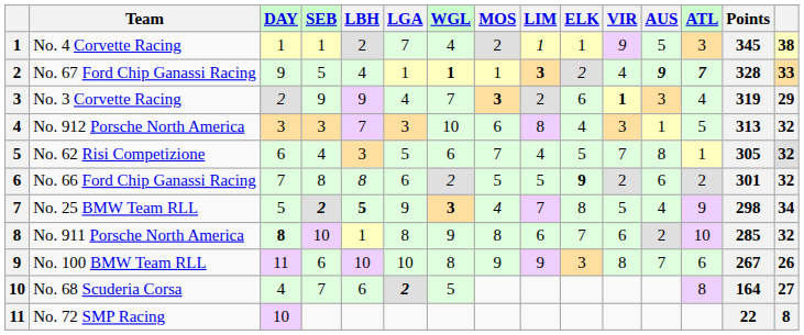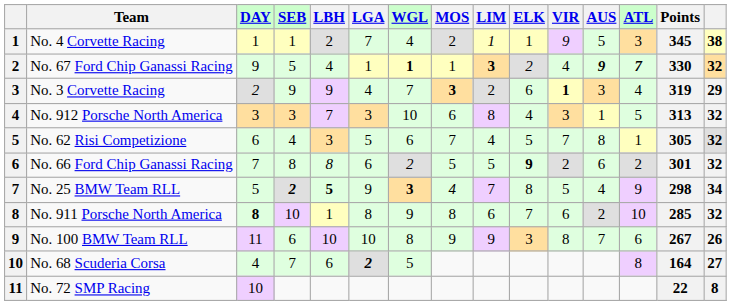 <table class="wikitable" style="font-size:85%; text-align:center">
 <tr style="background:#f9f9f9; vertical-align:top;">
 <th valign=middle></th>
 <th valign=middle>Team</th>
 <td style="background:#ccffcc;"><strong><a href='#'>DAY</a></strong></td>
 <td style="background:#ccffcc;"><strong><a href='#'>SEB</a></strong></td>
 <th><a href='#'>LBH</a></th>
 <th><a href='#'>LGA</a></th>
 <td style="background:#ccffcc;"><strong><a href='#'>WGL</a></strong></td>
 <th><a href='#'>MOS</a></th>
 <th><a href='#'>LIM</a></th>
 <th><a href='#'>ELK</a></th>
 <th><a href='#'>VIR</a></th>
 <th><a href='#'>AUS</a></th>
 <td style="background:#ccffcc;"><strong><a href='#'>ATL</a></strong></td>
 <th valign=middle>Points</th>
 <th valign=middle></th>
 </tr>
 <tr>
 <th>1</th>
 <td align=left>No. 4 <a href='#'>Corvette Racing</a></td>
 <td style="background:#ffffbf;">1</td>
 <td style="background:#ffffbf;">1</td>
 <td style="background:#dfdfdf;">2</td>
 <td style="background:#dfffdf;">7</td>
 <td style="background:#dfffdf;">4</td>
 <td style="background:#dfdfdf;">2</td>
 <td style="background:#ffffbf;"><em>1</em></td>
 <td style="background:#ffffbf;">1</td>
 <td style="background:#efcfff;"><em>9</em></td>
 <td style="background:#dfffdf;">5</td>
 <td style="background:#ffdf9f;">3</td>
 <th>345</th>
 <td style="background:#ffffbf;"><strong>38</strong></td>
 </tr>
 <tr>
 <th>2</th>
 <td align=left>No. 67 <a href='#'>Ford Chip Ganassi Racing</a></td>
 <td style="background:#dfffdf;">9</td>
 <td style="background:#dfffdf;">5</td>
 <td style="background:#dfffdf;">4</td>
 <td style="background:#ffffbf;">1</td>
 <td style="background:#ffffbf;"><strong>1</strong></td>
 <td style="background:#ffffbf;">1</td>
 <td style="background:#ffdf9f;"><strong>3</strong></td>
 <td style="background:#dfdfdf;"><em>2</em></td>
 <td style="background:#dfffdf;">4</td>
 <td style="background:#dfffdf;"><strong><em>9</em></strong></td>
 <td style="background:#dfffdf;"><strong><em>7</em></strong></td>
-<th>328</th>
-<td style="background:#ffdf9f;"><strong>33</strong></td>
+<th>330</th>
+<td style="background:#ffdf9f;"><strong>32</strong></td>
 </tr>
 <tr>
 <th>3</th>
 <td align=left>No. 3 <a href='#'>Corvette Racing</a></td>
 <td style="background:#dfdfdf;"><em>2</em></td>
 <td style="background:#dfffdf;">9</td>
 <td style="background:#efcfff;">9</td>
 <td style="background:#dfffdf;">4</td>
 <td style="background:#dfffdf;">7</td>
 <td style="background:#ffdf9f;"><strong>3</strong></td>
 <td style="background:#dfdfdf;">2</td>
 <td style="background:#dfffdf;">6</td>
 <td style="background:#ffffbf;"><strong>1</strong></td>
 <td style="background:#ffdf9f;">3</td>
 <td style="background:#dfffdf;">4</td>
 <th>319</th>
 <th>29</th>
 </tr>
 <tr>
 <th>4</th>
 <td align=left>No. 912 <a href='#'>Porsche North America</a></td>
 <td style="background:#ffdf9f;">3</td>
 <td style="background:#ffdf9f;">3</td>
 <td style="background:#efcfff;">7</td>
 <td style="background:#ffdf9f;">3</td>
 <td style="background:#dfffdf;">10</td>
 <td style="background:#dfffdf;">6</td>
 <td style="background:#efcfff;">8</td>
 <td style="background:#dfffdf;">4</td>
 <td style="background:#ffdf9f;">3</td>
 <td style="background:#ffffbf;">1</td>
 <td style="background:#dfffdf;">5</td>
 <th>313</th>
 <th>32</th>
 </tr>
 <tr>
 <th>5</th>
 <td align=left>No. 62 <a href='#'>Risi Competizione</a></td>
 <td style="background:#dfffdf;">6</td>
 <td style="background:#dfffdf;">4</td>
 <td style="background:#ffdf9f;">3</td>
 <td style="background:#dfffdf;">5</td>
 <td style="background:#dfffdf;">6</td>
 <td style="background:#dfffdf;">7</td>
 <td style="background:#dfffdf;">4</td>
 <td style="background:#dfffdf;">5</td>
 <td style="background:#dfffdf;">7</td>
 <td style="background:#dfffdf;">8</td>
 <td style="background:#ffffbf;">1</td>
 <th>305</th>
 <td style="background:#dfdfdf;"><strong>32</strong></td>
 </tr>
 <tr>
 <th>6</th>
 <td align=left>No. 66 <a href='#'>Ford Chip Ganassi Racing</a></td>
 <td style="background:#dfffdf;">7</td>
 <td style="background:#dfffdf;">8</td>
 <td style="background:#dfffdf;"><em>8</em></td>
 <td style="background:#dfffdf;">6</td>
 <td style="background:#dfdfdf;"><em>2</em></td>
 <td style="background:#dfffdf;">5</td>
 <td style="background:#dfffdf;">5</td>
 <td style="background:#dfffdf;"><strong>9</strong></td>
 <td style="background:#dfdfdf;">2</td>
 <td style="background:#dfffdf;">6</td>
 <td style="background:#dfdfdf;">2</td>
 <th>301</th>
 <th>32</th>
 </tr>
 <tr>
 <th>7</th>
 <td align=left>No. 25 <a href='#'>BMW Team RLL</a></td>
 <td style="background:#dfffdf;">5</td>
 <td style="background:#dfdfdf;"><strong><em>2</em></strong></td>
 <td style="background:#dfffdf;"><strong>5</strong></td>
 <td style="background:#dfffdf;">9</td>
 <td style="background:#ffdf9f;"><strong>3</strong></td>
 <td style="background:#dfffdf;"><em>4</em></td>
 <td style="background:#efcfff;">7</td>
 <td style="background:#dfffdf;">8</td>
 <td style="background:#dfffdf;">5</td>
 <td style="background:#dfffdf;">4</td>
 <td style="background:#efcfff;">9</td>
 <th>298</th>
 <th>34</th>
 </tr>
 <tr>
 <th>8</th>
 <td align=left>No. 911 <a href='#'>Porsche North America</a></td>
 <td style="background:#dfffdf;"><strong>8</strong></td>
 <td style="background:#efcfff;">10</td>
 <td style="background:#ffffbf;">1</td>
 <td style="background:#dfffdf;">8</td>
 <td style="background:#dfffdf;">9</td>
 <td style="background:#dfffdf;">8</td>
 <td style="background:#dfffdf;">6</td>
 <td style="background:#dfffdf;">7</td>
 <td style="background:#dfffdf;">6</td>
 <td style="background:#dfdfdf;">2</td>
 <td style="background:#efcfff;">10</td>
 <th>285</th>
 <th>32</th>
 </tr>
 <tr>
 <th>9</th>
 <td align=left>No. 100 <a href='#'>BMW Team RLL</a></td>
 <td style="background:#efcfff;">11</td>
 <td style="background:#dfffdf;">6</td>
 <td style="background:#efcfff;">10</td>
 <td style="background:#dfffdf;">10</td>
 <td style="background:#dfffdf;">8</td>
 <td style="background:#dfffdf;">9</td>
 <td style="background:#efcfff;">9</td>
 <td style="background:#ffdf9f;">3</td>
 <td style="background:#dfffdf;">8</td>
 <td style="background:#dfffdf;">7</td>
 <td style="background:#dfffdf;">6</td>
 <th>267</th>
 <th>26</th>
 </tr>
 <tr>
 <th>10</th>
 <td align=left>No. 68 <a href='#'>Scuderia Corsa</a></td>
 <td style="background:#dfffdf;">4</td>
 <td style="background:#dfffdf;">7</td>
 <td style="background:#dfffdf;">6</td>
 <td style="background:#dfdfdf;"><strong><em>2</em></strong></td>
 <td style="background:#dfffdf;">5</td>
 <td></td>
 <td></td>
 <td></td>
 <td></td>
 <td></td>
 <td style="background:#efcfff;">8</td>
 <th>164</th>
 <th>27</th>
 </tr>
 <tr>
 <th>11</th>
 <td align=left>No. 72 <a href='#'>SMP Racing</a></td>
 <td style="background:#efcfff;">10</td>
 <td></td>
 <td></td>
 <td></td>
 <td></td>
 <td></td>
 <td></td>
 <td></td>
 <td></td>
 <td></td>
 <td></td>
 <th>22</th>
 <th>8</th>
 </tr>
 </table>
